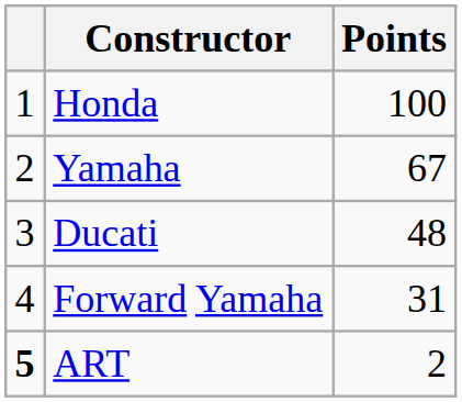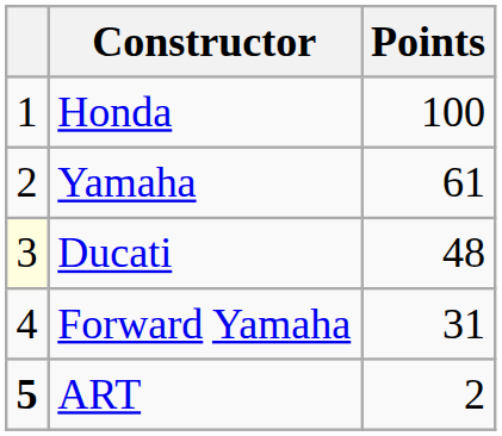 <table class="wikitable" style="font-size: 95%;">
 <tr>
 <th></th>
 <th>Constructor</th>
 <th>Points</th>
 </tr>
 <tr>
 <td align=center>1</td>
 <td> <a href='#'>Honda</a></td>
 <td align=right>100</td>
 </tr>
 <tr>
 <td align=center>2</td>
 <td> <a href='#'>Yamaha</a></td>
-<td align=right>67</td>
+<td align=right>61</td>
 </tr>
 <tr>
-<td align=center>3</td>
+<td align=center style="background: lightyellow;">3</td>
 <td> <a href='#'>Ducati</a></td>
 <td align=right>48</td>
 </tr>
 <tr>
 <td align=center>4</td>
 <td> <a href='#'>Forward</a> <a href='#'>Yamaha</a></td>
 <td align=right>31</td>
 </tr>
 <tr>
 <td align=center><strong>5</strong></td>
 <td> <a href='#'>ART</a></td>
 <td align=right>2</td>
 </tr>
 </table>
